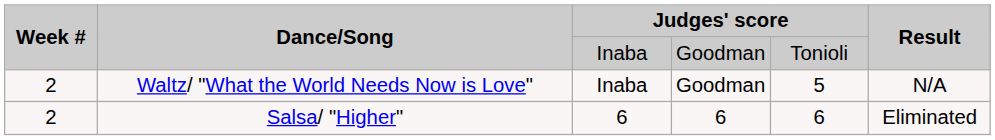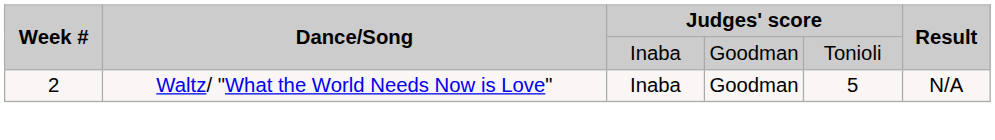 <table class="wikitable" style="float:left;">
 <tr style="text-align:Center; background:#ccc;">
 <td rowspan="2"><strong>Week #</strong></td>
 <td rowspan="2"><strong>Dance/Song</strong></td>
 <td colspan="3"><strong>Judges' score</strong></td>
 <td rowspan="2"><strong>Result</strong></td>
 </tr>
 <tr style="text-align:center; background:#ccc;">
 <td style="width:10%; ">Inaba</td>
 <td style="width:10%; ">Goodman</td>
 <td style="width:10%; ">Tonioli</td>
 </tr>
 <tr style="text-align:center; background:#faf6f6;">
 <td>2</td>
 <td><a href='#'>Waltz</a>/ "<a href='#'>What the World Needs Now is Love</a>"</td>
 <td style="width:10%; ">Inaba</td>
 <td style="width:10%; ">Goodman</td>
 <td>5</td>
 <td>N/A</td>
 </tr>
-<tr>
-<td style="text-align:center; background:#faf6f6;">2</td>
-<td style="text-align:center; background:#faf6f6;"><a href='#'>Salsa</a>/ "<a href='#'>Higher</a>"</td>
-<td style="text-align:center; background:#faf6f6;">6</td>
-<td style="text-align:center; background:#faf6f6;">6</td>
-<td style="text-align:center; background:#faf6f6;">6</td>
-<td style="text-align:center; background:#faf6f6;">Eliminated</td>
-</tr>
 </table>
